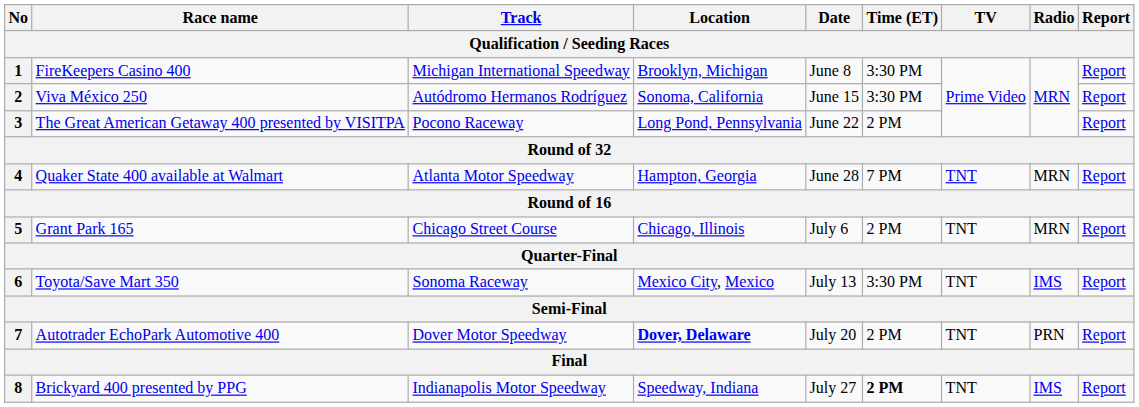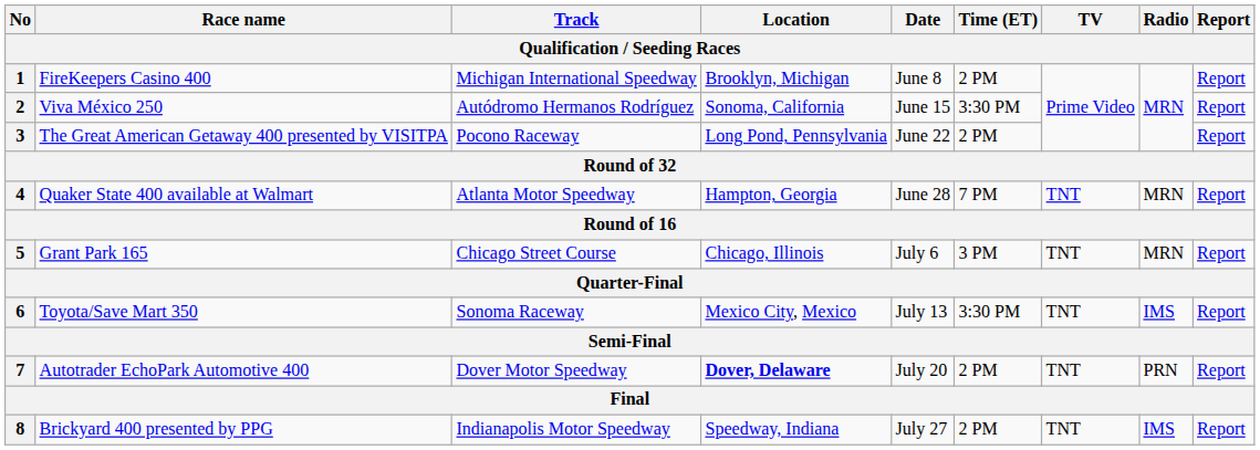 <table class="wikitable" style="font-size:85%">
 <tr>
 <th>No</th>
 <th>Race name</th>
 <th><a href='#'>Track</a></th>
 <th>Location</th>
 <th>Date</th>
 <th>Time (ET)</th>
 <th>TV</th>
 <th>Radio</th>
 <th>Report</th>
 </tr>
 <tr>
 <th colspan="9">Qualification / Seeding Races</th>
 </tr>
 <tr>
 <th>1</th>
 <td><a href='#'>FireKeepers Casino 400</a></td>
 <td> <a href='#'>Michigan International Speedway</a></td>
 <td><a href='#'>Brooklyn, Michigan</a></td>
 <td>June 8</td>
-<td>3:30 PM</td>
+<td>2 PM</td>
 <td rowspan="3"><a href='#'>Prime Video</a></td>
 <td rowspan="3"><a href='#'>MRN</a></td>
 <td><a href='#'>Report</a></td>
 </tr>
 <tr>
 <th>2</th>
 <td><a href='#'>Viva México 250</a></td>
 <td> <a href='#'>Autódromo Hermanos Rodríguez</a></td>
 <td><a href='#'>Sonoma, California</a></td>
 <td>June 15</td>
 <td>3:30 PM</td>
 <td><a href='#'>Report</a></td>
 </tr>
 <tr>
 <th>3</th>
 <td><a href='#'>The Great American Getaway 400 presented by VISITPA</a></td>
 <td> <a href='#'>Pocono Raceway</a></td>
 <td><a href='#'>Long Pond, Pennsylvania</a></td>
 <td>June 22</td>
 <td>2 PM</td>
 <td><a href='#'>Report</a></td>
 </tr>
 <tr>
 <th colspan="9">Round of 32</th>
 </tr>
 <tr>
 <th>4</th>
 <td><a href='#'>Quaker State 400 available at Walmart</a></td>
 <td> <a href='#'>Atlanta Motor Speedway</a></td>
 <td><a href='#'>Hampton, Georgia</a></td>
 <td>June 28</td>
 <td>7 PM</td>
 <td><a href='#'>TNT</a></td>
 <td>MRN</td>
 <td><a href='#'>Report</a></td>
 </tr>
 <tr>
 <th colspan="9">Round of 16</th>
 </tr>
 <tr>
 <th>5</th>
 <td><a href='#'>Grant Park 165</a></td>
 <td> <a href='#'>Chicago Street Course</a></td>
 <td><a href='#'>Chicago, Illinois</a></td>
 <td>July 6</td>
-<td>2 PM</td>
+<td>3 PM</td>
 <td>TNT</td>
 <td>MRN</td>
 <td><a href='#'>Report</a></td>
 </tr>
 <tr>
 <th colspan="9">Quarter-Final</th>
 </tr>
 <tr>
 <th>6</th>
 <td><a href='#'>Toyota/Save Mart 350</a></td>
 <td> <a href='#'>Sonoma Raceway</a></td>
 <td><a href='#'>Mexico City</a>, <a href='#'>Mexico</a></td>
 <td>July 13</td>
 <td>3:30 PM</td>
 <td>TNT</td>
 <td><a href='#'>IMS</a></td>
 <td><a href='#'>Report</a></td>
 </tr>
 <tr>
 <th colspan="9">Semi-Final</th>
 </tr>
 <tr>
 <th>7</th>
 <td><a href='#'>Autotrader EchoPark Automotive 400</a></td>
 <td> <a href='#'>Dover Motor Speedway</a></td>
 <td><strong><a href='#'>Dover, Delaware</a></strong></td>
 <td>July 20</td>
 <td>2 PM</td>
 <td>TNT</td>
 <td>PRN</td>
 <td><a href='#'>Report</a></td>
 </tr>
 <tr>
 <th colspan="9">Final</th>
 </tr>
 <tr>
 <th>8</th>
 <td><a href='#'>Brickyard 400 presented by PPG</a></td>
 <td>  <a href='#'>Indianapolis Motor Speedway</a></td>
 <td><a href='#'>Speedway, Indiana</a></td>
 <td>July 27</td>
-<td><strong>2 PM</strong></td>
+<td>2 PM</td>
 <td>TNT</td>
 <td><a href='#'>IMS</a></td>
 <td><a href='#'>Report</a></td>
 </tr>
 </table>
